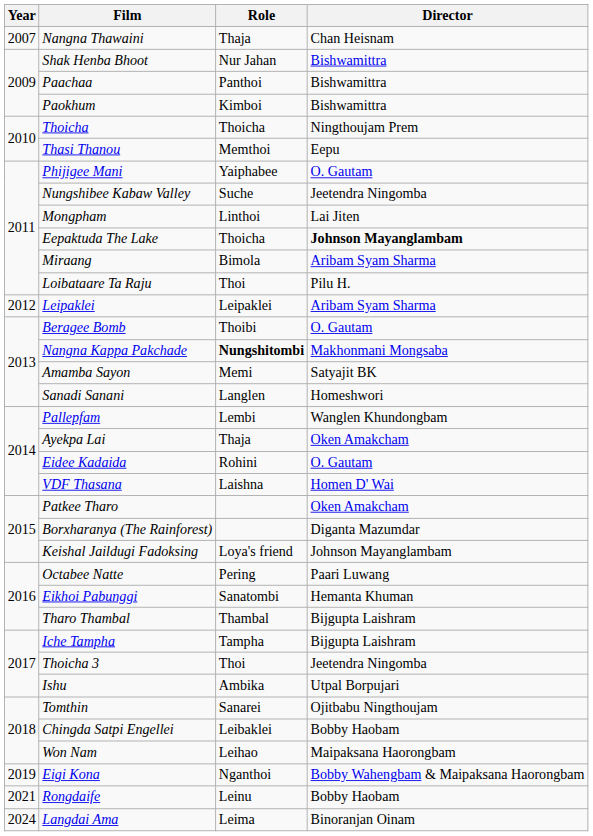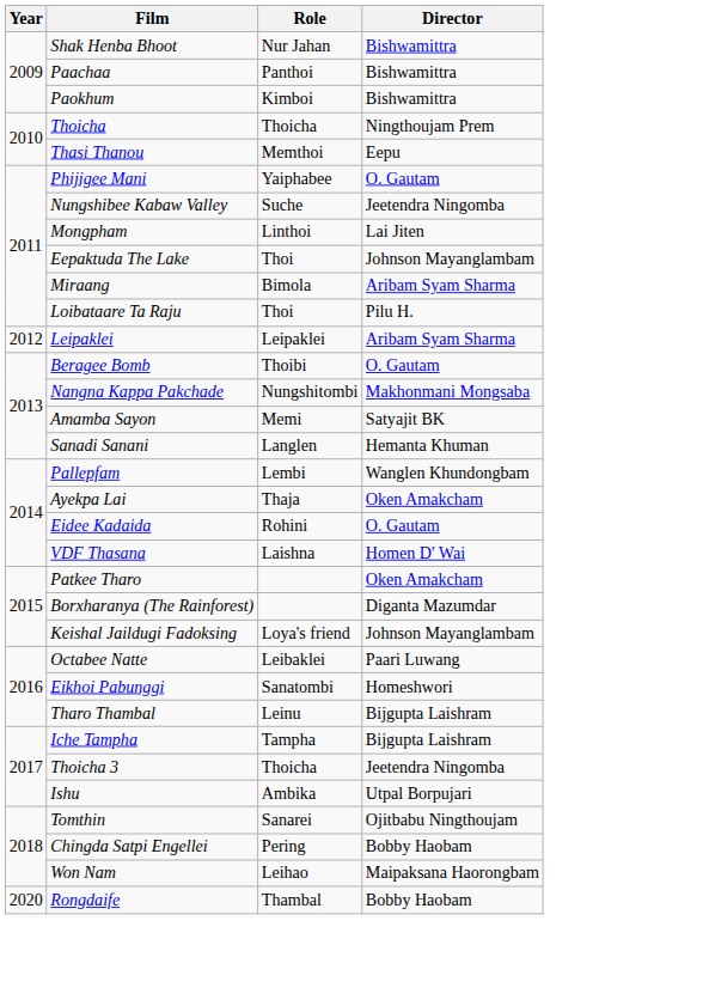 <table class="wikitable">
 <tr>
 <th>Year</th>
 <th>Film</th>
 <th>Role</th>
 <th>Director</th>
-</tr>
-<tr>
-<td>2007</td>
-<td><em>Nangna Thawaini</em></td>
-<td>Thaja</td>
-<td>Chan Heisnam</td>
 </tr>
 <tr>
 <td rowspan="3">2009</td>
 <td><em>Shak Henba Bhoot</em></td>
 <td>Nur Jahan</td>
 <td><a href='#'>Bishwamittra</a></td>
 </tr>
 <tr>
 <td><em>Paachaa</em></td>
 <td>Panthoi</td>
 <td>Bishwamittra</td>
 </tr>
 <tr>
 <td><em>Paokhum</em></td>
 <td>Kimboi</td>
 <td>Bishwamittra</td>
 </tr>
 <tr>
 <td rowspan="2">2010</td>
 <td><em><a href='#'>Thoicha</a></em></td>
 <td>Thoicha</td>
 <td>Ningthoujam Prem</td>
 </tr>
 <tr>
 <td><em><a href='#'>Thasi Thanou</a></em></td>
 <td>Memthoi</td>
 <td>Eepu</td>
 </tr>
 <tr>
 <td rowspan="6">2011</td>
 <td><em><a href='#'>Phijigee Mani</a></em></td>
 <td>Yaiphabee</td>
 <td><a href='#'>O. Gautam</a></td>
 </tr>
 <tr>
 <td><em>Nungshibee Kabaw Valley</em></td>
 <td>Suche</td>
 <td>Jeetendra Ningomba</td>
 </tr>
 <tr>
 <td><em>Mongpham</em></td>
 <td>Linthoi</td>
 <td>Lai Jiten</td>
 </tr>
 <tr>
 <td><em>Eepaktuda The Lake</em></td>
-<td>Thoicha</td>
-<td><strong>Johnson Mayanglambam</strong></td>
+<td>Thoi</td>
+<td>Johnson Mayanglambam</td>
 </tr>
 <tr>
 <td><em>Miraang</em></td>
 <td>Bimola</td>
 <td><a href='#'>Aribam Syam Sharma</a></td>
 </tr>
 <tr>
 <td><em>Loibataare Ta Raju</em></td>
 <td>Thoi</td>
 <td>Pilu H.</td>
 </tr>
 <tr>
 <td>2012</td>
 <td><em><a href='#'>Leipaklei</a></em></td>
 <td>Leipaklei</td>
 <td><a href='#'>Aribam Syam Sharma</a></td>
 </tr>
 <tr>
 <td rowspan="4">2013</td>
 <td><em><a href='#'>Beragee Bomb</a></em></td>
 <td>Thoibi</td>
 <td><a href='#'>O. Gautam</a></td>
 </tr>
 <tr>
 <td><em><a href='#'>Nangna Kappa Pakchade</a></em></td>
-<td><strong>Nungshitombi</strong></td>
+<td>Nungshitombi</td>
 <td><a href='#'>Makhonmani Mongsaba</a></td>
 </tr>
 <tr>
 <td><em>Amamba Sayon</em></td>
 <td>Memi</td>
 <td>Satyajit BK</td>
 </tr>
 <tr>
 <td><em>Sanadi Sanani</em></td>
 <td>Langlen</td>
-<td>Homeshwori</td>
+<td>Hemanta Khuman</td>
 </tr>
 <tr>
 <td rowspan="4">2014</td>
 <td><em><a href='#'>Pallepfam</a></em></td>
 <td>Lembi</td>
 <td>Wanglen Khundongbam</td>
 </tr>
 <tr>
 <td><em>Ayekpa Lai</em></td>
 <td>Thaja</td>
 <td><a href='#'>Oken Amakcham</a></td>
 </tr>
 <tr>
 <td><em><a href='#'>Eidee Kadaida</a></em></td>
 <td>Rohini</td>
 <td><a href='#'>O. Gautam</a></td>
 </tr>
 <tr>
 <td><em><a href='#'>VDF Thasana</a></em></td>
 <td>Laishna</td>
 <td><a href='#'>Homen D' Wai</a></td>
 </tr>
 <tr>
 <td rowspan="3">2015</td>
 <td><em>Patkee Tharo</em></td>
 <td></td>
 <td><a href='#'>Oken Amakcham</a></td>
 </tr>
 <tr>
 <td><em>Borxharanya (The Rainforest)</em></td>
 <td></td>
 <td>Diganta Mazumdar</td>
 </tr>
 <tr>
 <td><em>Keishal Jaildugi Fadoksing</em></td>
 <td>Loya's friend</td>
 <td>Johnson Mayanglambam</td>
 </tr>
 <tr>
 <td rowspan="3">2016</td>
 <td><em>Octabee Natte</em></td>
-<td>Pering</td>
+<td>Leibaklei</td>
 <td>Paari Luwang</td>
 </tr>
 <tr>
 <td><em><a href='#'>Eikhoi Pabunggi</a></em></td>
 <td>Sanatombi</td>
-<td>Hemanta Khuman</td>
+<td>Homeshwori</td>
 </tr>
 <tr>
 <td><em>Tharo Thambal</em></td>
-<td>Thambal</td>
+<td>Leinu</td>
 <td>Bijgupta Laishram</td>
 </tr>
 <tr>
 <td rowspan="3">2017</td>
 <td><em><a href='#'>Iche Tampha</a></em></td>
 <td>Tampha</td>
 <td>Bijgupta Laishram</td>
 </tr>
 <tr>
 <td><em>Thoicha 3</em></td>
-<td>Thoi</td>
+<td>Thoicha</td>
 <td>Jeetendra Ningomba</td>
 </tr>
 <tr>
 <td><em>Ishu</em></td>
 <td>Ambika</td>
 <td>Utpal Borpujari</td>
 </tr>
 <tr>
 <td rowspan="3">2018</td>
 <td><em>Tomthin</em></td>
 <td>Sanarei</td>
 <td>Ojitbabu Ningthoujam</td>
 </tr>
 <tr>
 <td><em>Chingda Satpi Engellei</em></td>
-<td>Leibaklei</td>
+<td>Pering</td>
 <td>Bobby Haobam</td>
 </tr>
 <tr>
 <td><em>Won Nam</em></td>
 <td>Leihao</td>
 <td>Maipaksana Haorongbam</td>
 </tr>
 <tr>
-<td>2019</td>
-<td><em><a href='#'>Eigi Kona</a></em></td>
-<td>Nganthoi</td>
-<td><a href='#'>Bobby Wahengbam</a> & Maipaksana Haorongbam</td>
-</tr>
-<tr>
-<td>2021</td>
+<td>2020</td>
 <td><em><a href='#'>Rongdaife</a></em></td>
-<td>Leinu</td>
+<td>Thambal</td>
 <td>Bobby Haobam</td>
 </tr>
-<tr>
-<td>2024</td>
-<td><em><a href='#'>Langdai Ama</a></em></td>
-<td>Leima</td>
-<td>Binoranjan Oinam</td>
-</tr>
 </table>
